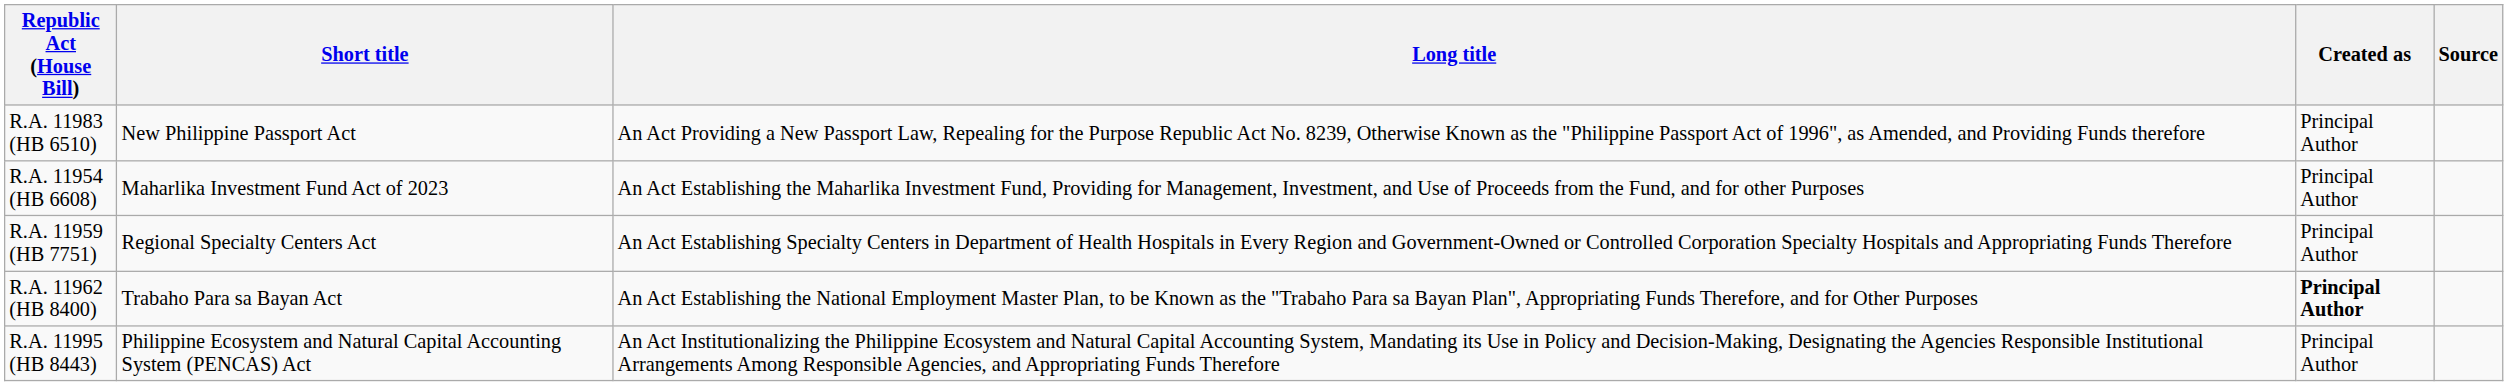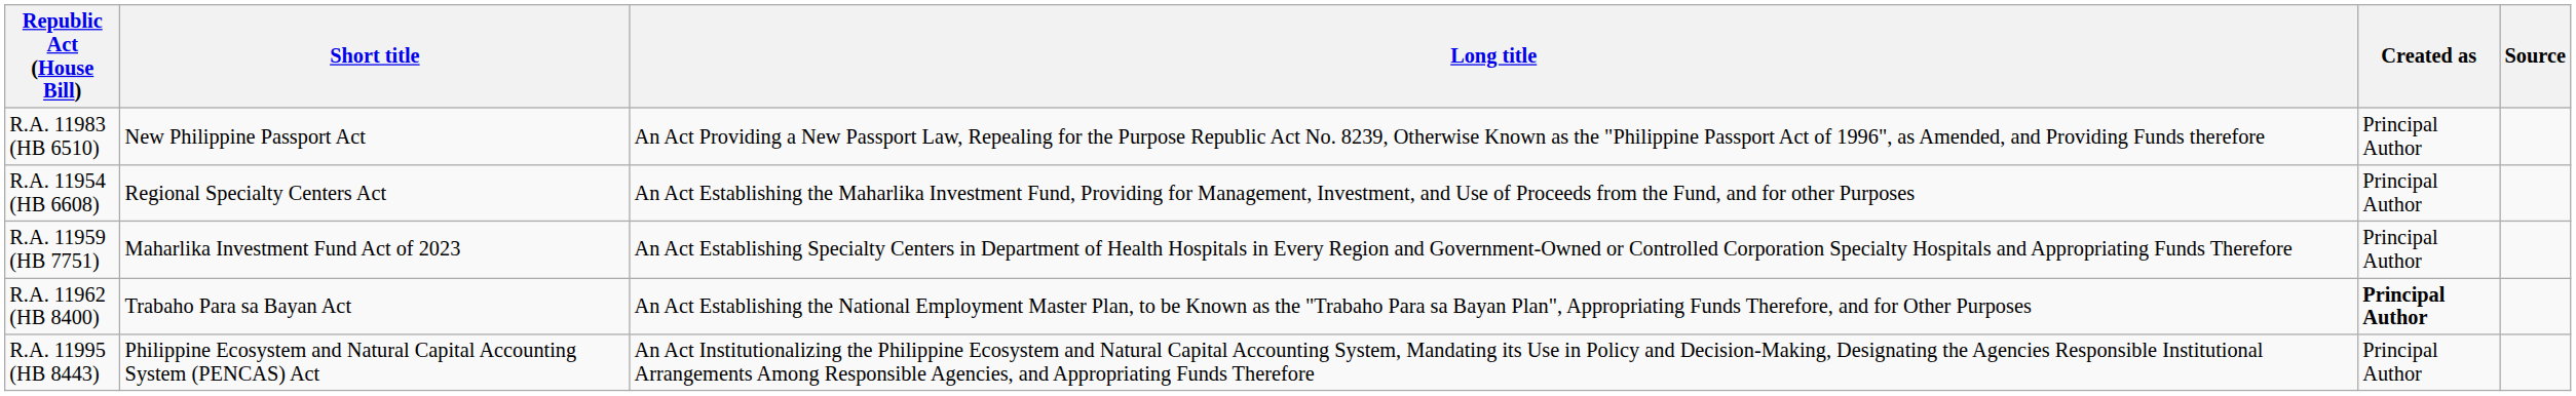 <table class="wikitable">
 <tr>
 <th><a href='#'>Republic Act</a><br>(<a href='#'>House Bill</a>)</th>
 <th><a href='#'>Short title</a></th>
 <th><a href='#'>Long title</a></th>
 <th>Created as</th>
 <th>Source</th>
 </tr>
 <tr>
 <td>R.A. 11983<br>(HB 6510)</td>
 <td>New Philippine Passport Act</td>
 <td>An Act Providing a New Passport Law, Repealing for the Purpose Republic Act No. 8239, Otherwise Known as the "Philippine Passport Act of 1996", as Amended, and Providing Funds therefore</td>
 <td>Principal Author</td>
 <td></td>
 </tr>
 <tr>
 <td>R.A. 11954<br>(HB 6608)</td>
-<td>Maharlika Investment Fund Act of 2023</td>
+<td>Regional Specialty Centers Act</td>
 <td>An Act Establishing the Maharlika Investment Fund, Providing for Management, Investment, and Use of Proceeds from the Fund, and for other Purposes</td>
 <td>Principal Author</td>
 <td></td>
 </tr>
 <tr>
 <td>R.A. 11959<br>(HB 7751)</td>
-<td>Regional Specialty Centers Act</td>
+<td>Maharlika Investment Fund Act of 2023</td>
 <td>An Act Establishing Specialty Centers in Department of Health Hospitals in Every Region and Government-Owned or Controlled Corporation Specialty Hospitals and Appropriating Funds Therefore</td>
 <td>Principal Author</td>
 <td></td>
 </tr>
 <tr>
 <td>R.A. 11962<br>(HB 8400)</td>
 <td>Trabaho Para sa Bayan Act</td>
 <td>An Act Establishing the National Employment Master Plan, to be Known as the "Trabaho Para sa Bayan Plan", Appropriating Funds Therefore, and for Other Purposes</td>
 <td><strong>Principal Author</strong></td>
 <td></td>
 </tr>
 <tr>
 <td>R.A. 11995<br>(HB 8443)</td>
 <td>Philippine Ecosystem and Natural Capital Accounting System (PENCAS) Act</td>
 <td>An Act Institutionalizing the Philippine Ecosystem and Natural Capital Accounting System, Mandating its Use in Policy and Decision-Making, Designating the Agencies Responsible Institutional Arrangements Among Responsible Agencies, and Appropriating Funds Therefore</td>
 <td>Principal Author</td>
 <td></td>
 </tr>
 </table>
